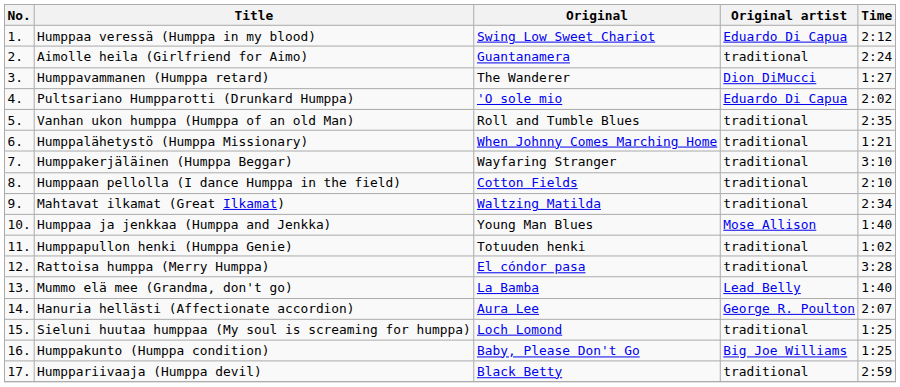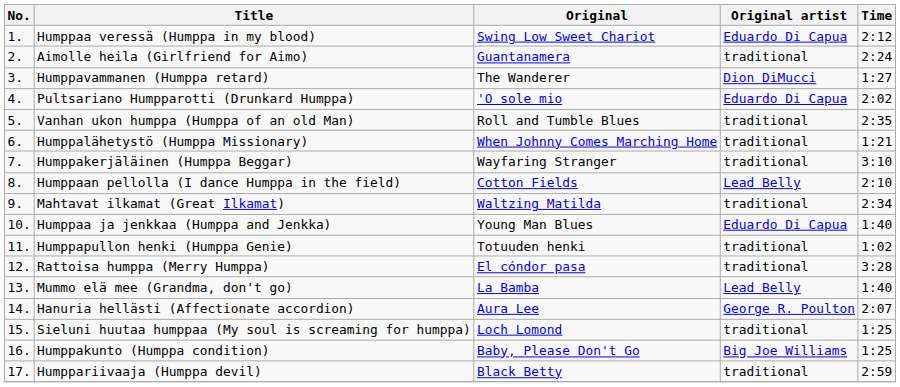 <table class="wikitable">
 <tr>
 <th>No.</th>
 <th>Title</th>
 <th>Original</th>
 <th>Original artist</th>
 <th>Time</th>
 </tr>
 <tr>
 <td>1.</td>
 <td>Humppaa veressä (Humppa in my blood)</td>
 <td><a href='#'>Swing Low Sweet Chariot</a></td>
 <td><a href='#'>Eduardo Di Capua</a></td>
 <td>2:12</td>
 </tr>
 <tr>
 <td>2.</td>
 <td>Aimolle heila (Girlfriend for Aimo) </td>
 <td><a href='#'>Guantanamera</a></td>
 <td>traditional</td>
 <td>2:24</td>
 </tr>
 <tr>
 <td>3.</td>
 <td>Humppavammanen (Humppa retard)</td>
 <td>The Wanderer</td>
 <td><a href='#'>Dion DiMucci</a></td>
 <td>1:27</td>
 </tr>
 <tr>
 <td>4.</td>
 <td>Pultsariano Humpparotti (Drunkard Humppa) </td>
 <td><a href='#'>'O sole mio</a></td>
 <td><a href='#'>Eduardo Di Capua</a></td>
 <td>2:02</td>
 </tr>
 <tr>
 <td>5.</td>
 <td>Vanhan ukon humppa (Humppa of an old Man)</td>
 <td>Roll and Tumble Blues</td>
 <td>traditional</td>
 <td>2:35</td>
 </tr>
 <tr>
 <td>6.</td>
 <td>Humppalähetystö (Humppa Missionary)</td>
 <td><a href='#'>When Johnny Comes Marching Home</a></td>
 <td>traditional</td>
 <td>1:21</td>
 </tr>
 <tr>
 <td>7.</td>
 <td>Humppakerjäläinen (Humppa Beggar)</td>
 <td>Wayfaring Stranger</td>
 <td>traditional</td>
 <td>3:10</td>
 </tr>
 <tr>
 <td>8.</td>
 <td>Humppaan pellolla (I dance Humppa in the field)</td>
 <td><a href='#'>Cotton Fields</a></td>
-<td>traditional</td>
+<td><a href='#'>Lead Belly</a></td>
 <td>2:10</td>
 </tr>
 <tr>
 <td>9.</td>
 <td>Mahtavat ilkamat (Great <a href='#'>Ilkamat</a>)</td>
 <td><a href='#'>Waltzing Matilda</a></td>
 <td>traditional</td>
 <td>2:34</td>
 </tr>
 <tr>
 <td>10.</td>
 <td>Humppaa ja jenkkaa (Humppa and Jenkka)</td>
 <td>Young Man Blues</td>
-<td><a href='#'>Mose Allison</a></td>
+<td><a href='#'>Eduardo Di Capua</a></td>
 <td>1:40</td>
 </tr>
 <tr>
 <td>11.</td>
 <td>Humppapullon henki (Humppa Genie)</td>
 <td>Totuuden henki</td>
 <td>traditional</td>
 <td>1:02</td>
 </tr>
 <tr>
 <td>12.</td>
 <td>Rattoisa humppa (Merry Humppa)</td>
 <td><a href='#'>El cóndor pasa</a></td>
 <td>traditional</td>
 <td>3:28</td>
 </tr>
 <tr>
 <td>13.</td>
 <td>Mummo elä mee (Grandma, don't go) </td>
 <td><a href='#'>La Bamba</a></td>
 <td><a href='#'>Lead Belly</a></td>
 <td>1:40</td>
 </tr>
 <tr>
 <td>14.</td>
 <td>Hanuria hellästi (Affectionate accordion)</td>
 <td><a href='#'>Aura Lee</a></td>
 <td><a href='#'>George R. Poulton</a></td>
 <td>2:07</td>
 </tr>
 <tr>
 <td>15.</td>
 <td>Sieluni huutaa humppaa (My soul is screaming for humppa)</td>
 <td><a href='#'>Loch Lomond</a></td>
 <td>traditional</td>
 <td>1:25</td>
 </tr>
 <tr>
 <td>16.</td>
 <td>Humppakunto (Humppa condition)</td>
 <td><a href='#'>Baby, Please Don't Go</a></td>
 <td><a href='#'>Big Joe Williams</a></td>
 <td>1:25</td>
 </tr>
 <tr>
 <td>17.</td>
 <td>Humppariivaaja (Humppa devil)</td>
 <td><a href='#'>Black Betty</a></td>
 <td>traditional</td>
 <td>2:59</td>
 </tr>
 <tr>
 </tr>
 </table>
